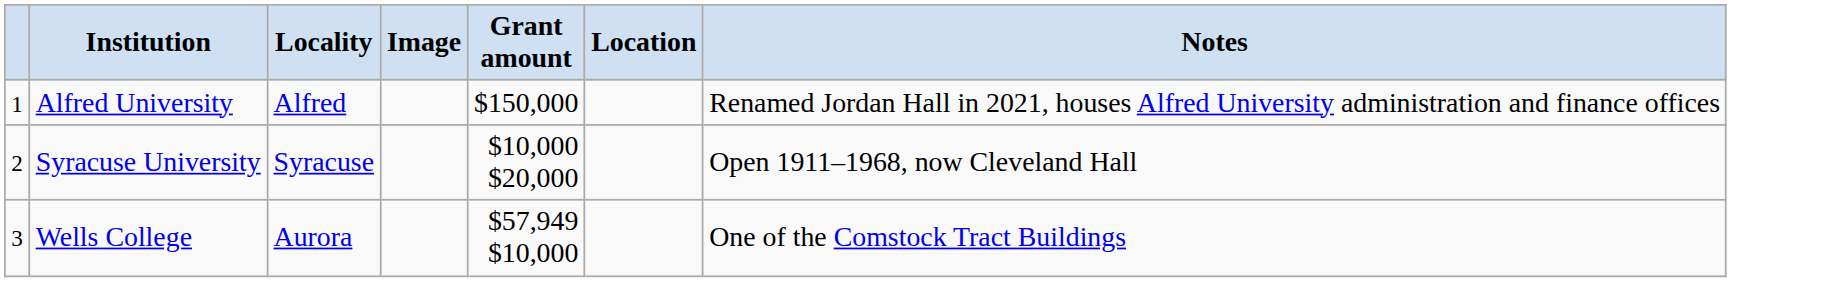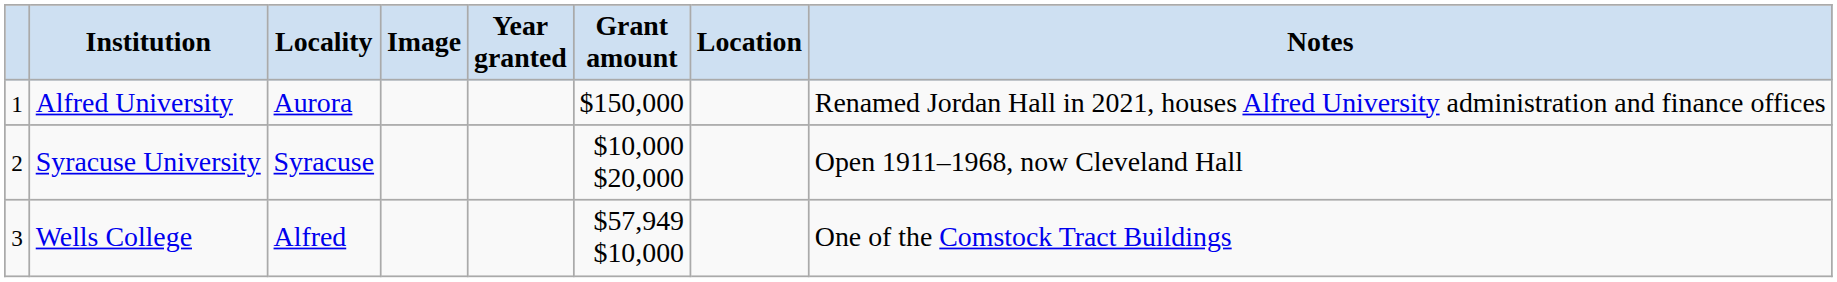 <table class="wikitable sortable" align="center">
 <tr>
 <th style="background-color:#CEE0F2;"></th>
 <th style="background-color:#CEE0F2;">Institution</th>
 <th style="background-color:#CEE0F2;">Locality</th>
 <th style="background-color:#CEE0F2;" class="unsortable">Image</th>
+<th style="background-color:#CEE0F2;">Year<br>granted</th>
 <th style="background-color:#CEE0F2;">Grant<br>amount</th>
 <th style="background-color:#CEE0F2;">Location</th>
 <th style="background-color:#CEE0F2;" class="unsortable">Notes</th>
 </tr>
 <tr ->
 <td><small>1</small></td>
 <td><a href='#'>Alfred University</a></td>
-<td><a href='#'>Alfred</a></td>
+<td><a href='#'>Aurora</a></td>
 <td></td>
+<td><br></td>
 <td align=right>$150,000</td>
 <td></td>
 <td>Renamed Jordan Hall in 2021, houses <a href='#'>Alfred University</a> administration and finance offices</td>
 </tr>
 <tr ->
 <td><small>2</small></td>
 <td><a href='#'>Syracuse University</a></td>
 <td><a href='#'>Syracuse</a></td>
 <td></td>
+<td></td>
 <td align=right>$10,000<br>$20,000</td>
 <td></td>
 <td>Open 1911–1968, now Cleveland Hall</td>
 </tr>
 <tr ->
 <td align=center><small>3</small></td>
 <td><a href='#'>Wells College</a></td>
-<td><a href='#'>Aurora</a></td>
+<td><a href='#'>Alfred</a></td>
 <td></td>
+<td><br></td>
 <td align=right>$57,949<br>$10,000</td>
 <td></td>
 <td>One of the <a href='#'>Comstock Tract Buildings</a></td>
 </tr>
 </table>
